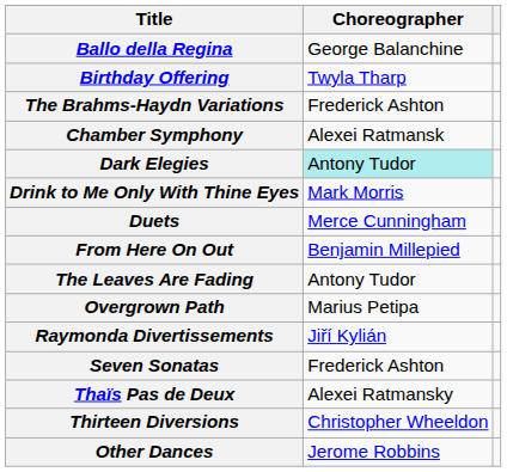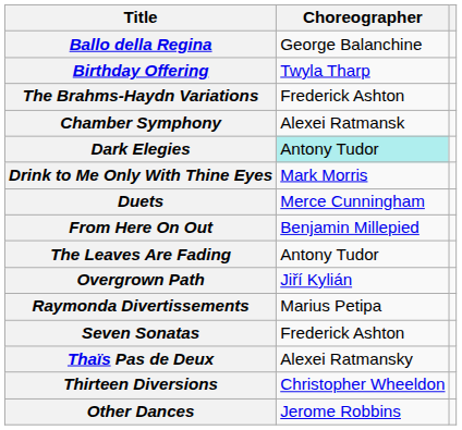 <table class="wikitable plainrowheaders sortable">
 <tr>
 <th scope="col">Title</th>
 <th scope="col" class="unsortable">Choreographer</th>
 <th scope="col" class="unsortable"></th>
 </tr>
 <tr>
 <th scope="row"><em><a href='#'>Ballo della Regina</a></em></th>
 <td>George Balanchine</td>
 <td style="text-align:center;"></td>
 </tr>
 <tr>
 <th scope="row"><em><a href='#'>Birthday Offering</a></em></th>
 <td><a href='#'>Twyla Tharp</a></td>
 <td style="text-align:center;"></td>
 </tr>
 <tr>
 <th scope="row"><em>The Brahms-Haydn Variations</em></th>
 <td>Frederick Ashton</td>
 <td style="text-align:center;"></td>
 </tr>
 <tr>
 <th scope="row"><em>Chamber Symphony</em></th>
 <td>Alexei Ratmansk</td>
 <td style="text-align:center;"></td>
 </tr>
 <tr>
 <th scope="row"><em>Dark Elegies</em></th>
 <td style="background: paleturquoise;">Antony Tudor</td>
 <td style="text-align:center;"></td>
 </tr>
 <tr>
 <th scope="row"><em>Drink to Me Only With Thine Eyes</em></th>
 <td><a href='#'>Mark Morris</a></td>
 <td style="text-align:center;"></td>
 </tr>
 <tr>
 <th scope="row"><em>Duets</em></th>
 <td><a href='#'>Merce Cunningham</a></td>
 <td style="text-align:center;"></td>
 </tr>
 <tr>
 <th scope="row"><em>From Here On Out</em></th>
 <td><a href='#'>Benjamin Millepied</a></td>
 <td style="text-align:center;"></td>
 </tr>
 <tr>
 <th scope="row"><em>The Leaves Are Fading</em></th>
 <td>Antony Tudor</td>
 <td style="text-align:center;"></td>
 </tr>
 <tr>
 <th scope="row"><em>Overgrown Path</em></th>
-<td>Marius Petipa</td>
+<td><a href='#'>Jiří Kylián</a></td>
 <td style="text-align:center;"></td>
 </tr>
 <tr>
 <th scope="row"><em>Raymonda Divertissements</em></th>
-<td><a href='#'>Jiří Kylián</a></td>
+<td>Marius Petipa</td>
 <td style="text-align:center;"></td>
 </tr>
 <tr>
 <th scope="row"><em>Seven Sonatas</em></th>
 <td>Frederick Ashton</td>
 <td style="text-align:center;"></td>
 </tr>
 <tr>
 <th scope="row"><em><a href='#'>Thaïs</a> Pas de Deux</em></th>
 <td>Alexei Ratmansky</td>
 <td style="text-align:center;"></td>
 </tr>
 <tr>
 <th scope="row"><em>Thirteen Diversions</em></th>
 <td><a href='#'>Christopher Wheeldon</a></td>
 <td style="text-align:center;"></td>
 </tr>
 <tr>
 <th scope="row"><em>Other Dances</em></th>
 <td><a href='#'>Jerome Robbins</a></td>
 <td style="text-align:center;"></td>
 </tr>
 </table>
